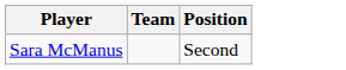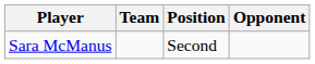 <table class="wikitable sortable">
 <tr>
 <th>Player</th>
 <th>Team</th>
 <th>Position</th>
+<th>Opponent</th>
 </tr>
 <tr>
 <td><a href='#'>Sara McManus</a></td>
 <td></td>
 <td data-sort-value="2">Second</td>
+<td></td>
 </tr>
 </table>
